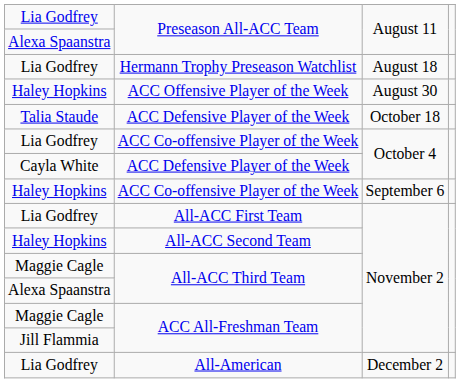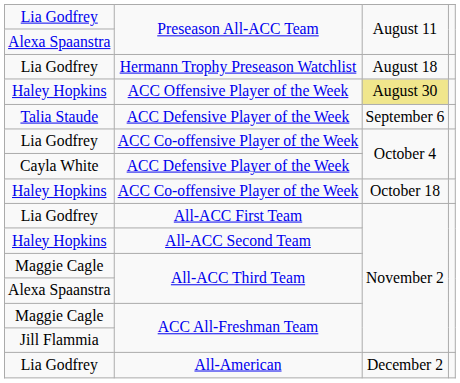 <table class="wikitable sortable" style="text-align: center">
 <tr>
 <td><a href='#'>Lia Godfrey</a></td>
 <td rowspan=2><a href='#'>Preseason All-ACC Team</a></td>
 <td rowspan=2>August 11</td>
 <td rowspan=2></td>
 </tr>
 <tr>
 <td><a href='#'>Alexa Spaanstra</a></td>
 </tr>
 <tr>
 <td>Lia Godfrey</td>
 <td><a href='#'>Hermann Trophy Preseason Watchlist</a></td>
 <td>August 18</td>
 <td></td>
 </tr>
 <tr>
 <td><a href='#'>Haley Hopkins</a></td>
 <td><a href='#'>ACC Offensive Player of the Week</a></td>
-<td>August 30</td>
+<td style="background: khaki;">August 30</td>
 <td></td>
 </tr>
 <tr>
 <td><a href='#'>Talia Staude</a></td>
 <td><a href='#'>ACC Defensive Player of the Week</a></td>
-<td>October 18</td>
+<td>September 6</td>
 <td></td>
 </tr>
 <tr>
 <td>Lia Godfrey</td>
 <td><a href='#'>ACC Co-offensive Player of the Week</a></td>
 <td rowspan=2>October 4</td>
 <td rowspan=2></td>
 </tr>
 <tr>
 <td>Cayla White</td>
 <td><a href='#'>ACC Defensive Player of the Week</a></td>
 </tr>
 <tr>
 <td><a href='#'>Haley Hopkins</a></td>
 <td><a href='#'>ACC Co-offensive Player of the Week</a></td>
-<td>September 6</td>
+<td>October 18</td>
 <td></td>
 </tr>
 <tr>
 <td>Lia Godfrey</td>
 <td><a href='#'>All-ACC First Team</a></td>
 <td rowspan=6>November 2</td>
 <td rowspan=6></td>
 </tr>
 <tr>
 <td><a href='#'>Haley Hopkins</a></td>
 <td><a href='#'>All-ACC Second Team</a></td>
 </tr>
 <tr>
 <td>Maggie Cagle</td>
 <td rowspan=2><a href='#'>All-ACC Third Team</a></td>
 </tr>
 <tr>
 <td>Alexa Spaanstra</td>
 </tr>
 <tr>
 <td>Maggie Cagle</td>
 <td rowspan=2><a href='#'>ACC All-Freshman Team</a></td>
 </tr>
 <tr>
 <td>Jill Flammia</td>
 </tr>
 <tr>
 <td>Lia Godfrey</td>
 <td><a href='#'>All-American</a></td>
 <td>December 2</td>
 <td></td>
 </tr>
 </table>
